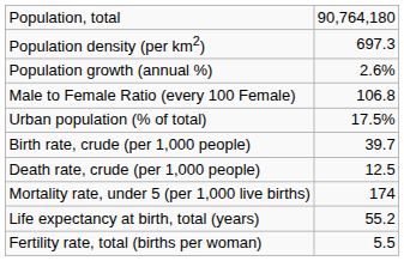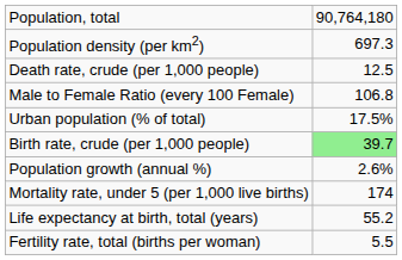 <table class="wikitable">
 <tr>
 <td>Population, total</td>
 <td style="text-align: right;">90,764,180</td>
 </tr>
 <tr>
 <td>Population density (per km<sup>2</sup>)</td>
 <td style="text-align: right;">697.3</td>
 </tr>
 <tr>
-<td>Population growth (annual %)</td>
-<td style="text-align: right;">2.6%</td>
+<td>Death rate, crude (per 1,000 people)</td>
+<td style="text-align: right;">12.5</td>
 </tr>
 <tr>
 <td>Male to Female Ratio (every 100 Female)</td>
 <td style="text-align: right;">106.8</td>
 </tr>
 <tr>
 <td>Urban population (% of total)</td>
 <td style="text-align: right;">17.5%</td>
 </tr>
 <tr>
 <td>Birth rate, crude (per 1,000 people)</td>
-<td style="text-align: right;">39.7</td>
+<td style="background: lightgreen; text-align: right;">39.7</td>
 </tr>
 <tr>
-<td>Death rate, crude (per 1,000 people)</td>
-<td style="text-align: right;">12.5</td>
+<td>Population growth (annual %)</td>
+<td style="text-align: right;">2.6%</td>
 </tr>
 <tr>
 <td>Mortality rate, under 5 (per 1,000 live births)</td>
 <td style="text-align: right;">174</td>
 </tr>
 <tr>
 <td>Life expectancy at birth, total (years)</td>
 <td style="text-align: right;">55.2</td>
 </tr>
 <tr>
 <td>Fertility rate, total (births per woman)</td>
 <td style="text-align: right;">5.5</td>
 </tr>
 </table>
